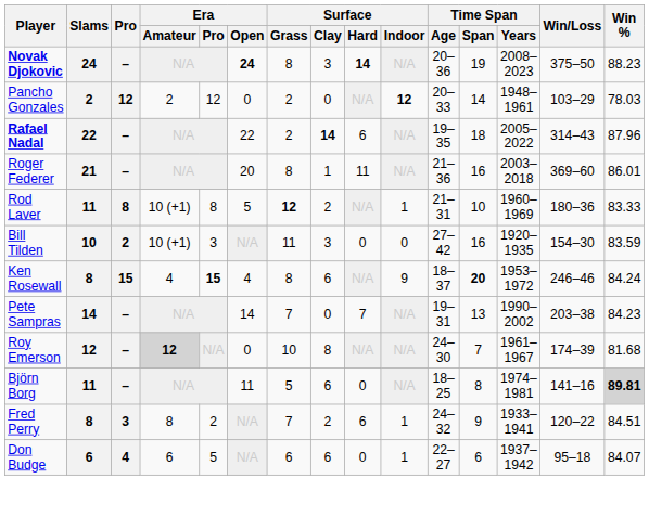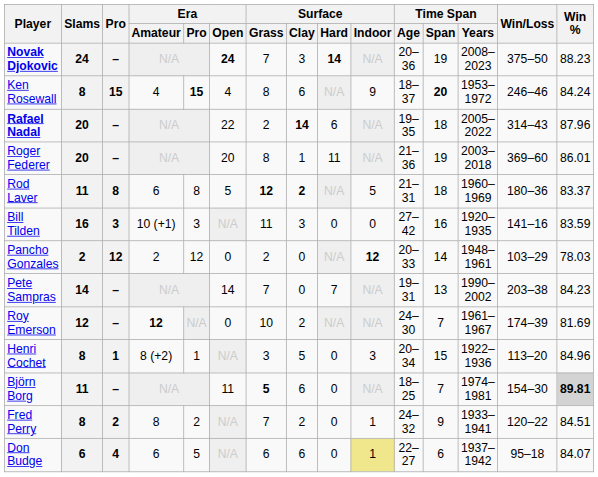 <table class="wikitable sortable" style="text-align:center">
 <tr>
 <th rowspan=2 style="width:160px">Player</th>
 <th rowspan=2 style="width:40px">Slams</th>
 <th rowspan=2 style="width:40px">Pro</th>
 <th colspan=3>Era</th>
 <th colspan=4>Surface</th>
 <th colspan=3>Time Span</th>
 <th rowspan=2>Win/Loss</th>
 <th rowspan=2>Win %</th>
 </tr>
 <tr>
 <th style=width:60px>Amateur</th>
 <th style=width:60px>Pro</th>
 <th style=width:60px>Open</th>
 <th style=width:50px>Grass</th>
 <th style=width:50px>Clay</th>
 <th style=width:50px>Hard</th>
 <th>Indoor</th>
 <th>Age</th>
 <th>Span</th>
 <th>Years</th>
 </tr>
 <tr>
 <td style="text-align:left"> <strong><a href='#'>Novak Djokovic</a></strong></td>
 <th>24</th>
 <th>–</th>
 <td colspan="2" style="background: #efefef; color: #ccc;">N/A</td>
 <td><strong>24</strong></td>
-<td>8</td>
+<td>7</td>
 <td>3</td>
 <td><strong>14</strong></td>
 <td style="background: #efefef; color: #ccc;">N/A</td>
 <td>20–36</td>
 <td>19</td>
 <td>2008–2023</td>
 <td>375–50</td>
 <td>88.23</td>
+</tr>
+<tr>
+<td style="text-align:left"> <a href='#'>Ken Rosewall</a></td>
+<th>8</th>
+<th>15</th>
+<td>4</td>
+<td><strong>15</strong></td>
+<td>4</td>
+<td>8</td>
+<td>6</td>
+<td style="background: #efefef; color: #ccc;">N/A</td>
+<td>9</td>
+<td>18–37</td>
+<td><strong>20</strong></td>
+<td>1953–1972</td>
+<td>246–46</td>
+<td>84.24</td>
+</tr>
+<tr>
+<td style="text-align:left"> <strong><a href='#'>Rafael Nadal</a></strong></td>
+<th>20</th>
+<th>–</th>
+<td colspan="2" style="background:#efefef; color:#ccc; text-align:center;">N/A</td>
+<td>22</td>
+<td>2</td>
+<td><strong>14</strong></td>
+<td>6</td>
+<td style="background: #efefef; color: #ccc;">N/A</td>
+<td>19–35</td>
+<td>18</td>
+<td>2005–2022</td>
+<td>314–43</td>
+<td>87.96</td>
+</tr>
+<tr>
+<td style="text-align:left"> <a href='#'>Roger Federer</a></td>
+<th>20</th>
+<th>–</th>
+<td colspan="2" style="background: #efefef; color: #ccc;">N/A</td>
+<td>20</td>
+<td>8</td>
+<td>1</td>
+<td>11</td>
+<td style="background: #efefef; color: #ccc;">N/A</td>
+<td>21–36</td>
+<td>19</td>
+<td>2003–2018</td>
+<td>369–60</td>
+<td>86.01</td>
+</tr>
+<tr>
+<td style="text-align:left"> <a href='#'>Rod Laver</a></td>
+<th>11</th>
+<th>8</th>
+<td>6</td>
+<td>8</td>
+<td>5</td>
+<td><strong>12</strong></td>
+<td><strong>2</strong></td>
+<td style="background: #efefef; color: #ccc;">N/A</td>
+<td>5</td>
+<td>21–31</td>
+<td>18</td>
+<td>1960–1969</td>
+<td>180–36</td>
+<td>83.37</td>
+</tr>
+<tr>
+<td style="text-align:left"> <a href='#'>Bill Tilden</a></td>
+<th>16</th>
+<th>3</th>
+<td>10 (+1)</td>
+<td>3</td>
+<td style="background: #efefef; color: #ccc;">N/A</td>
+<td>11</td>
+<td>3</td>
+<td>0</td>
+<td>0</td>
+<td>27–42</td>
+<td>16</td>
+<td>1920–1935</td>
+<td>141–16</td>
+<td>83.59</td>
 </tr>
 <tr>
 <td style="text-align:left"> <a href='#'>Pancho Gonzales</a></td>
 <th>2</th>
 <th>12</th>
 <td>2</td>
 <td>12</td>
 <td>0</td>
 <td>2</td>
 <td>0</td>
 <td style="background: #efefef; color: #ccc;">N/A</td>
 <td><strong>12</strong></td>
 <td>20–33</td>
 <td>14</td>
 <td>1948–1961</td>
 <td>103–29</td>
 <td>78.03</td>
-</tr>
-<tr>
-<td style="text-align:left"> <strong><a href='#'>Rafael Nadal</a></strong></td>
-<th>22</th>
-<th>–</th>
-<td colspan="2" style="background:#efefef; color:#ccc; text-align:center;">N/A</td>
-<td>22</td>
-<td>2</td>
-<td><strong>14</strong></td>
-<td>6</td>
-<td style="background: #efefef; color: #ccc;">N/A</td>
-<td>19–35</td>
-<td>18</td>
-<td>2005–2022</td>
-<td>314–43</td>
-<td>87.96</td>
-</tr>
-<tr>
-<td style="text-align:left"> <a href='#'>Roger Federer</a></td>
-<th>21</th>
-<th>–</th>
-<td colspan="2" style="background: #efefef; color: #ccc;">N/A</td>
-<td>20</td>
-<td>8</td>
-<td>1</td>
-<td>11</td>
-<td style="background: #efefef; color: #ccc;">N/A</td>
-<td>21–36</td>
-<td>16</td>
-<td>2003–2018</td>
-<td>369–60</td>
-<td>86.01</td>
-</tr>
-<tr>
-<td style="text-align:left"> <a href='#'>Rod Laver</a></td>
-<th>11</th>
-<th>8</th>
-<td>10 (+1)</td>
-<td>8</td>
-<td>5</td>
-<td><strong>12</strong></td>
-<td>2</td>
-<td style="background: #efefef; color: #ccc;">N/A</td>
-<td>1</td>
-<td>21–31</td>
-<td>10</td>
-<td>1960–1969</td>
-<td>180–36</td>
-<td>83.33</td>
-</tr>
-<tr>
-<td style="text-align:left"> <a href='#'>Bill Tilden</a></td>
-<th>10</th>
-<th>2</th>
-<td>10 (+1)</td>
-<td>3</td>
-<td style="background: #efefef; color: #ccc;">N/A</td>
-<td>11</td>
-<td>3</td>
-<td>0</td>
-<td>0</td>
-<td>27–42</td>
-<td>16</td>
-<td>1920–1935</td>
-<td>154–30</td>
-<td>83.59</td>
-</tr>
-<tr>
-<td style="text-align:left"> <a href='#'>Ken Rosewall</a></td>
-<th>8</th>
-<th>15</th>
-<td>4</td>
-<td><strong>15</strong></td>
-<td>4</td>
-<td>8</td>
-<td>6</td>
-<td style="background: #efefef; color: #ccc;">N/A</td>
-<td>9</td>
-<td>18–37</td>
-<td><strong>20</strong></td>
-<td>1953–1972</td>
-<td>246–46</td>
-<td>84.24</td>
 </tr>
 <tr>
 <td style="text-align:left"> <a href='#'>Pete Sampras</a></td>
 <th>14</th>
 <th>–</th>
 <td colspan="2" style="background: #efefef; color: #ccc;">N/A</td>
 <td>14</td>
 <td>7</td>
 <td>0</td>
 <td>7</td>
 <td style="background: #efefef; color: #ccc;">N/A</td>
 <td>19–31</td>
 <td>13</td>
 <td>1990–2002</td>
 <td>203–38</td>
 <td>84.23</td>
 </tr>
 <tr>
 <td style="text-align:left"> <a href='#'>Roy Emerson</a></td>
 <th>12</th>
 <th>–</th>
-<td style="background: lightgrey;"><strong>12</strong></td>
+<td><strong>12</strong></td>
 <td style="background: #efefef; color: #ccc;">N/A</td>
 <td>0</td>
 <td>10</td>
-<td>8</td>
+<td>2</td>
 <td style="background: #efefef; color: #ccc;">N/A</td>
 <td style="background: #efefef; color: #ccc;">N/A</td>
 <td>24–30</td>
 <td>7</td>
 <td>1961–1967</td>
 <td>174–39</td>
-<td>81.68</td>
+<td>81.69</td>
+</tr>
+<tr>
+<td style="text-align:left"> <a href='#'>Henri Cochet</a></td>
+<th>8</th>
+<th>1</th>
+<td>8 (+2)</td>
+<td>1</td>
+<td style="background: #efefef; color: #ccc;">N/A</td>
+<td>3</td>
+<td>5</td>
+<td>0</td>
+<td>3</td>
+<td>20–34</td>
+<td>15</td>
+<td>1922–1936</td>
+<td>113–20</td>
+<td>84.96</td>
 </tr>
 <tr>
 <td style="text-align:left"> <a href='#'>Björn Borg</a></td>
 <th>11</th>
 <th>–</th>
 <td colspan="2" style="background: #efefef; color: #ccc;">N/A</td>
 <td>11</td>
-<td>5</td>
+<td><strong>5</strong></td>
 <td>6</td>
 <td>0</td>
 <td style="background: #efefef; color: #ccc;">N/A</td>
 <td>18–25</td>
-<td>8</td>
+<td>7</td>
 <td>1974–1981</td>
-<td>141–16</td>
+<td>154–30</td>
 <td style="background: lightgrey;"><strong>89.81</strong></td>
 </tr>
 <tr>
 <td style="text-align:left"> <a href='#'>Fred Perry</a></td>
 <th>8</th>
-<th>3</th>
+<th>2</th>
 <td>8</td>
 <td>2</td>
 <td style="background: #efefef; color: #ccc;">N/A</td>
 <td>7</td>
 <td>2</td>
-<td>6</td>
+<td>0</td>
 <td>1</td>
 <td>24–32</td>
 <td>9</td>
 <td>1933–1941</td>
 <td>120–22</td>
 <td>84.51</td>
 </tr>
 <tr>
 <td style="text-align:left"> <a href='#'>Don Budge</a></td>
 <th>6</th>
 <th>4</th>
 <td>6</td>
 <td>5</td>
 <td style="background: #efefef; color: #ccc;">N/A</td>
 <td>6</td>
 <td>6</td>
 <td>0</td>
-<td>1</td>
+<td style="background: khaki;">1</td>
 <td>22–27</td>
 <td>6</td>
 <td>1937–1942</td>
 <td>95–18</td>
 <td>84.07</td>
 </tr>
 </table>
